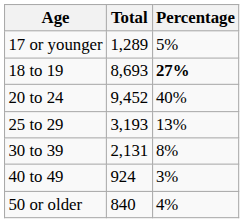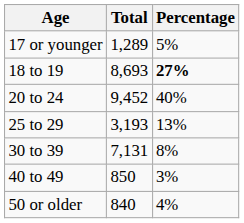 <table class="wikitable">
 <tr>
 <th>Age</th>
 <th>Total</th>
 <th>Percentage</th>
 </tr>
 <tr>
 <td>17 or younger</td>
 <td>1,289</td>
 <td>5%</td>
 </tr>
 <tr>
 <td>18 to 19</td>
 <td>8,693</td>
 <td><strong>27%</strong></td>
 </tr>
 <tr>
 <td>20 to 24</td>
 <td>9,452</td>
 <td>40%</td>
 </tr>
 <tr>
 <td>25 to 29</td>
 <td>3,193</td>
 <td>13%</td>
 </tr>
 <tr>
 <td>30 to 39</td>
-<td>2,131</td>
+<td>7,131</td>
 <td>8%</td>
 </tr>
 <tr>
 <td>40 to 49</td>
-<td>924</td>
+<td>850</td>
 <td>3%</td>
 </tr>
 <tr>
 <td>50 or older</td>
 <td>840</td>
 <td>4%</td>
 </tr>
 </table>
